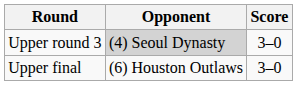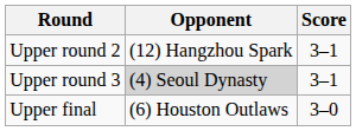 <table class="wikitable" style="text-align:center">
 <tr>
 <th>Round</th>
 <th>Opponent</th>
 <th>Score</th>
 </tr>
 <tr>
+<td style="text-align:left">Upper round 2</td>
+<td style="text-align:left">(12) Hangzhou Spark</td>
+<td>3–1</td>
+</tr>
+<tr>
 <td style="text-align:left">Upper round 3</td>
 <td style="background: lightgrey; text-align:left">(4) Seoul Dynasty</td>
-<td>3–0</td>
+<td>3–1</td>
 </tr>
 <tr>
 <td style="text-align:left">Upper final</td>
 <td style="text-align:left">(6) Houston Outlaws</td>
 <td>3–0</td>
 </tr>
 </table>
